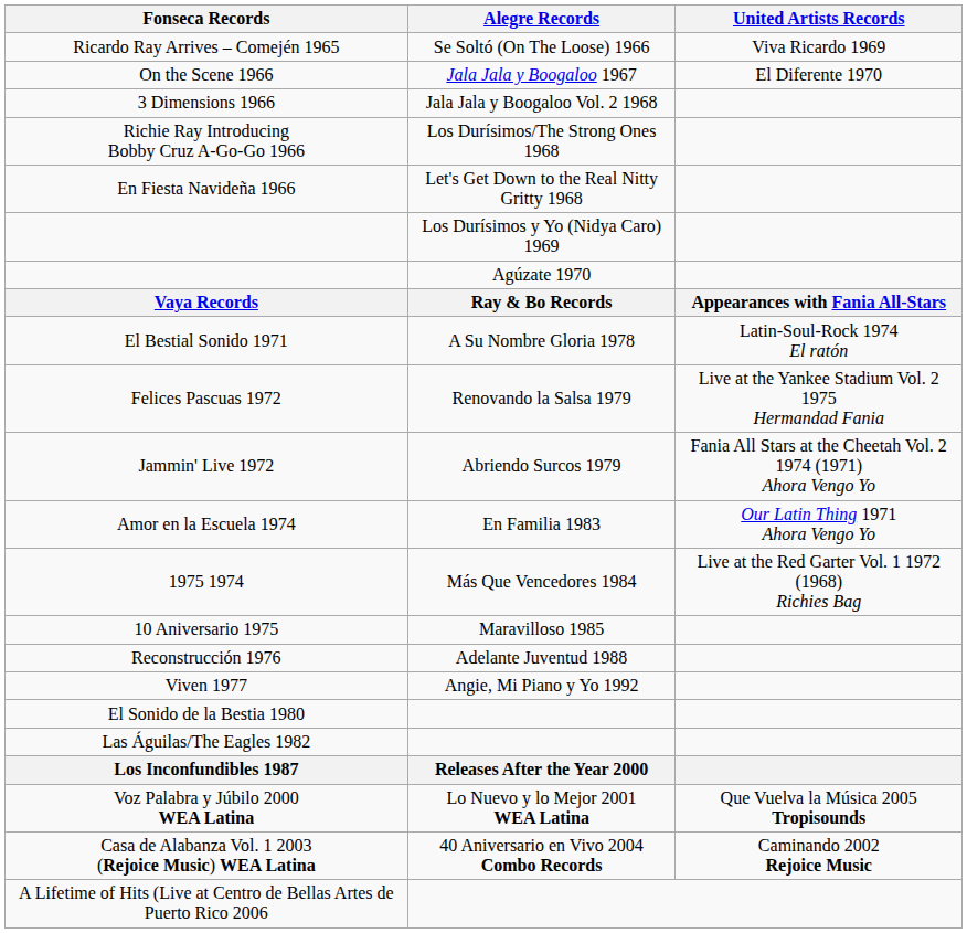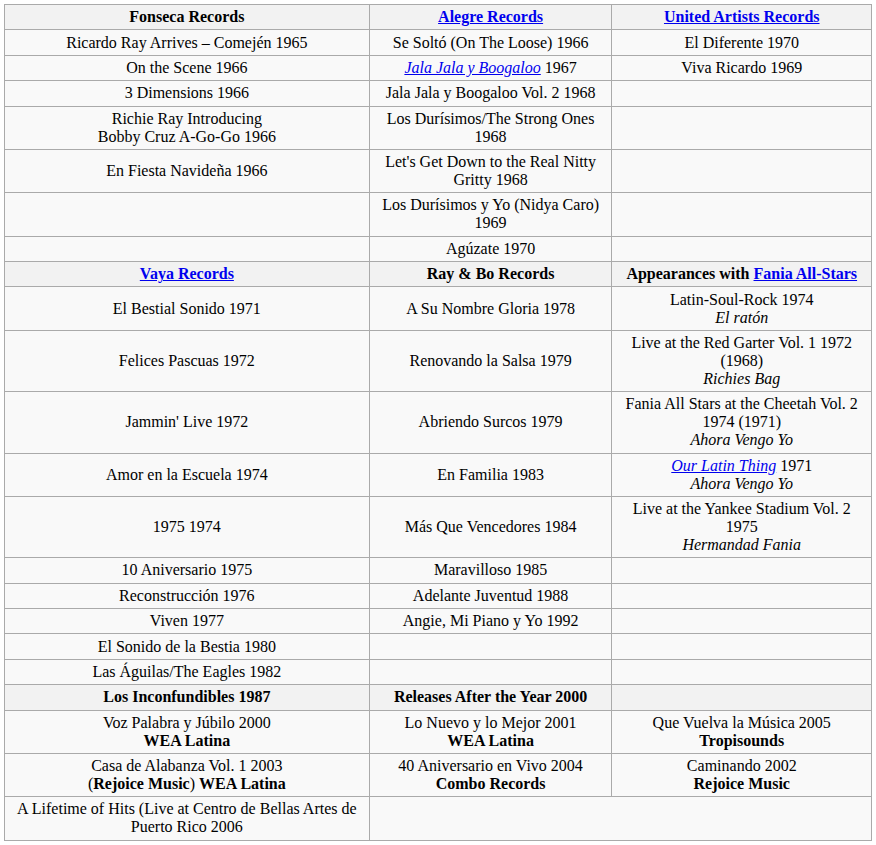 <table class="wikitable">
 <tr>
 <th><strong>Fonseca Records</strong></th>
 <th><strong><a href='#'>Alegre Records</a></strong></th>
 <th><strong><a href='#'>United Artists Records</a></strong></th>
 </tr>
 <tr align="center">
 <td>Ricardo Ray Arrives – Comején 1965</td>
 <td>Se Soltó (On The Loose) 1966</td>
-<td>Viva Ricardo 1969</td>
+<td>El Diferente 1970</td>
 </tr>
 <tr align="center">
 <td>On the Scene 1966</td>
 <td><em><a href='#'>Jala Jala y Boogaloo</a></em> 1967</td>
-<td>El Diferente 1970</td>
+<td>Viva Ricardo 1969</td>
 </tr>
 <tr align="center">
 <td>3 Dimensions 1966</td>
 <td>Jala Jala y Boogaloo Vol. 2 1968</td>
 <td> </td>
 </tr>
 <tr align="center">
 <td>Richie Ray Introducing<br>Bobby Cruz A-Go-Go 1966</td>
 <td>Los Durísimos/The Strong Ones 1968</td>
 <td> </td>
 </tr>
 <tr align="center">
 <td>En Fiesta Navideña 1966</td>
 <td>Let's Get Down to the Real Nitty Gritty 1968</td>
 <td> </td>
 </tr>
 <tr align="center">
 <td> </td>
 <td>Los Durísimos y Yo (Nidya Caro) 1969</td>
 <td> </td>
 </tr>
 <tr align="center">
 <td> </td>
 <td>Agúzate 1970</td>
 <td> </td>
 </tr>
 <tr>
 <th><strong><a href='#'>Vaya Records</a></strong></th>
 <th><strong>Ray & Bo Records</strong></th>
 <th>Appearances with <strong><a href='#'>Fania All-Stars</a></strong></th>
 </tr>
 <tr align="center">
 <td>El Bestial Sonido 1971</td>
 <td>A Su Nombre Gloria 1978</td>
 <td>Latin-Soul-Rock 1974 <br> <em>El ratón</em></td>
 </tr>
 <tr align="center">
 <td>Felices Pascuas 1972</td>
 <td>Renovando la Salsa 1979</td>
-<td>Live at the Yankee Stadium Vol. 2 1975 <br> <em>Hermandad Fania</em></td>
+<td>Live at the Red Garter Vol. 1 1972 (1968) <br> <em>Richies Bag</em></td>
 </tr>
 <tr align="center">
 <td>Jammin' Live 1972</td>
 <td>Abriendo Surcos 1979</td>
 <td>Fania All Stars at the Cheetah Vol. 2 1974 (1971) <br> <em>Ahora Vengo Yo</em></td>
 </tr>
 <tr align="center">
 <td>Amor en la Escuela 1974</td>
 <td>En Familia 1983</td>
 <td><em><a href='#'>Our Latin Thing</a></em> 1971 <br> <em>Ahora Vengo Yo</em></td>
 </tr>
 <tr align="center">
 <td>1975 1974</td>
 <td>Más Que Vencedores 1984</td>
-<td>Live at the Red Garter Vol. 1 1972 (1968) <br> <em>Richies Bag</em></td>
+<td>Live at the Yankee Stadium Vol. 2 1975 <br> <em>Hermandad Fania</em></td>
 </tr>
 <tr align="center">
 <td>10 Aniversario 1975</td>
 <td>Maravilloso 1985</td>
 <td></td>
 </tr>
 <tr align="center">
 <td>Reconstrucción 1976</td>
 <td>Adelante Juventud 1988</td>
 <td></td>
 </tr>
 <tr align="center">
 <td>Viven 1977</td>
 <td>Angie, Mi Piano y Yo 1992</td>
 <td></td>
 </tr>
 <tr align="center">
 <td>El Sonido de la Bestia 1980</td>
 <td></td>
 <td></td>
 </tr>
 <tr align="center">
 <td>Las Águilas/The Eagles 1982</td>
 <td></td>
 <td></td>
 </tr>
 <tr align="center">
 <th>Los Inconfundibles 1987</th>
 <th><strong>Releases After the Year 2000</strong></th>
 <th></th>
 </tr>
 <tr align="center">
 <td>Voz Palabra y Júbilo 2000<br><strong>WEA Latina</strong></td>
 <td>Lo Nuevo y lo Mejor 2001<br><strong>WEA Latina</strong></td>
 <td>Que Vuelva la Música 2005<br><strong>Tropisounds</strong></td>
 </tr>
 <tr align="center">
 <td>Casa de Alabanza Vol. 1 2003<br>(<strong>Rejoice Music</strong>) <strong>WEA Latina</strong></td>
 <td>40 Aniversario en Vivo 2004<br><strong>Combo Records</strong></td>
 <td>Caminando 2002<br><strong>Rejoice Music</strong></td>
 </tr>
 <tr align="center">
 <td>A Lifetime of Hits (Live at Centro de Bellas Artes de Puerto Rico 2006</td>
 </tr>
 </table>
